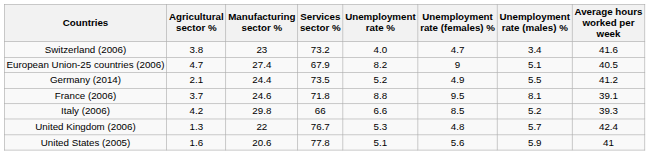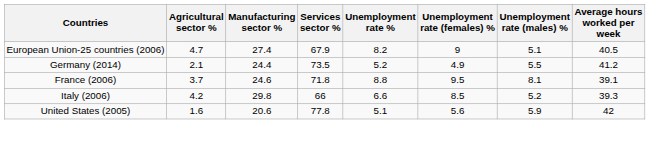 <table class="wikitable" style="text-align:center">
 <tr>
 <th>Countries</th>
 <th>Agricultural<br> sector %</th>
 <th>Manufacturing<br> sector %</th>
 <th>Services<br> sector %</th>
 <th>Unemployment<br> rate %</th>
 <th>Unemployment<br> rate (females) %</th>
 <th>Unemployment<br> rate (males) %</th>
 <th>Average hours<br> worked per <br>week</th>
-</tr>
-<tr>
-<td>Switzerland (2006)</td>
-<td>3.8</td>
-<td>23</td>
-<td>73.2</td>
-<td>4.0</td>
-<td>4.7</td>
-<td>3.4</td>
-<td>41.6</td>
 </tr>
 <tr>
 <td>European Union-25 countries (2006)</td>
 <td>4.7</td>
 <td>27.4</td>
 <td>67.9</td>
 <td>8.2</td>
 <td>9</td>
 <td>5.1</td>
 <td>40.5</td>
 </tr>
 <tr>
 <td>Germany (2014)</td>
 <td>2.1</td>
 <td>24.4</td>
 <td>73.5</td>
 <td>5.2</td>
 <td>4.9</td>
 <td>5.5</td>
 <td>41.2</td>
 </tr>
 <tr>
 <td>France (2006)</td>
 <td>3.7</td>
 <td>24.6</td>
 <td>71.8</td>
 <td>8.8</td>
 <td>9.5</td>
 <td>8.1</td>
 <td>39.1</td>
 </tr>
 <tr>
 <td>Italy (2006)</td>
 <td>4.2</td>
 <td>29.8</td>
 <td>66</td>
 <td>6.6</td>
 <td>8.5</td>
 <td>5.2</td>
 <td>39.3</td>
 </tr>
 <tr>
-<td>United Kingdom (2006)</td>
-<td>1.3</td>
-<td>22</td>
-<td>76.7</td>
-<td>5.3</td>
-<td>4.8</td>
-<td>5.7</td>
-<td>42.4</td>
-</tr>
-<tr>
 <td>United States (2005)</td>
 <td>1.6</td>
 <td>20.6</td>
 <td>77.8</td>
 <td>5.1</td>
 <td>5.6</td>
 <td>5.9</td>
-<td>41</td>
+<td>42</td>
 </tr>
 </table>
